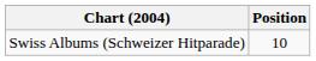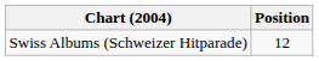 <table class="wikitable plainrowheaders">
 <tr>
 <th>Chart (2004)</th>
 <th>Position</th>
 </tr>
 <tr>
 <td>Swiss Albums (Schweizer Hitparade)</td>
-<td style="text-align:center;">10</td>
+<td style="text-align:center;">12</td>
 </tr>
 </table>
